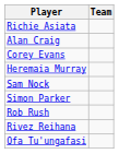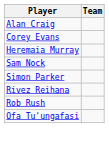 <table class="wikitable" border="1">
 <tr>
 <th>Player</th>
 <th>Team</th>
-</tr>
-<tr>
-<td><a href='#'>Richie Asiata</a></td>
-<td></td>
 </tr>
 <tr>
 <td><a href='#'>Alan Craig</a></td>
 <td></td>
 </tr>
 <tr>
 <td><a href='#'>Corey Evans</a></td>
 <td></td>
 </tr>
 <tr>
 <td><a href='#'>Heremaia Murray</a></td>
 <td></td>
 </tr>
 <tr>
 <td><a href='#'>Sam Nock</a></td>
 <td></td>
 </tr>
 <tr>
 <td><a href='#'>Simon Parker</a></td>
 <td></td>
 </tr>
 <tr>
-<td><a href='#'>Rob Rush</a></td>
+<td><a href='#'>Rivez Reihana</a></td>
 <td></td>
 </tr>
 <tr>
-<td><a href='#'>Rivez Reihana</a></td>
+<td><a href='#'>Rob Rush</a></td>
 <td></td>
 </tr>
 <tr>
 <td><a href='#'>Ofa Tu'ungafasi</a></td>
 <td></td>
 </tr>
 </table>
